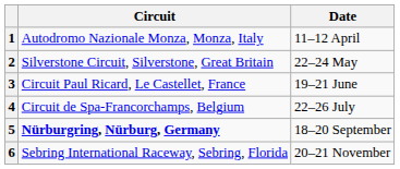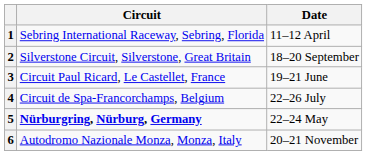 <table class="wikitable" style="font-size: 85%;">
 <tr>
 <th></th>
 <th>Circuit</th>
 <th>Date</th>
 </tr>
 <tr>
 <th>1</th>
-<td> <a href='#'>Autodromo Nazionale Monza</a>, <a href='#'>Monza</a>, <a href='#'>Italy</a></td>
+<td> <a href='#'>Sebring International Raceway</a>, <a href='#'>Sebring</a>, <a href='#'>Florida</a></td>
 <td>11–12 April</td>
 </tr>
 <tr>
 <th>2</th>
 <td> <a href='#'>Silverstone Circuit</a>, <a href='#'>Silverstone</a>, <a href='#'>Great Britain</a></td>
-<td>22–24 May</td>
+<td>18–20 September</td>
 </tr>
 <tr>
 <th>3</th>
 <td> <a href='#'>Circuit Paul Ricard</a>, <a href='#'>Le Castellet</a>, <a href='#'>France</a></td>
 <td>19–21 June</td>
 </tr>
 <tr>
 <th>4</th>
 <td> <a href='#'>Circuit de Spa-Francorchamps</a>, <a href='#'>Belgium</a></td>
 <td>22–26 July</td>
 </tr>
 <tr>
 <th>5</th>
 <td><strong> <a href='#'>Nürburgring</a>, <a href='#'>Nürburg</a>, <a href='#'>Germany</a></strong></td>
-<td>18–20 September</td>
+<td>22–24 May</td>
 </tr>
 <tr>
 <th>6</th>
-<td> <a href='#'>Sebring International Raceway</a>, <a href='#'>Sebring</a>, <a href='#'>Florida</a></td>
+<td> <a href='#'>Autodromo Nazionale Monza</a>, <a href='#'>Monza</a>, <a href='#'>Italy</a></td>
 <td>20–21 November</td>
 </tr>
 </table>
